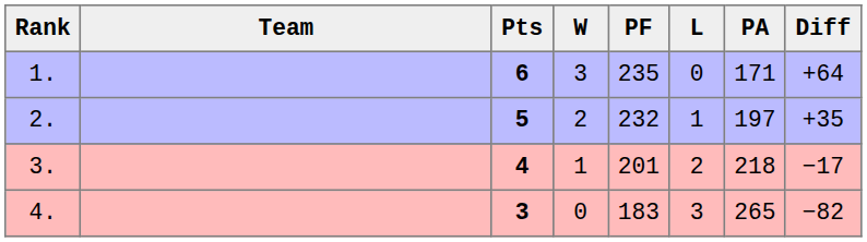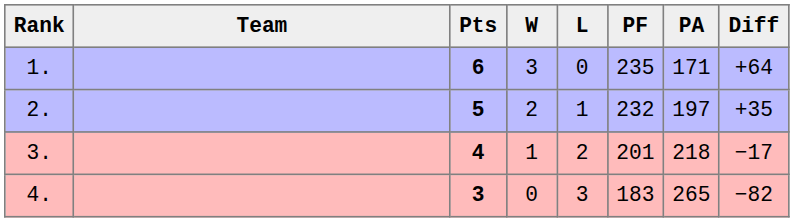 <table style=border-collapse:collapse border=1 cellspacing=0 cellpadding=5>
 <tr align=center bgcolor=#efefef>
 <th width=20>Rank</th>
 <th width=220>Team</th>
 <th width=20>Pts</th>
 <th width=20>W</th>
+<th width=20>L</th>
 <th width=20>PF</th>
-<th width=20>L</th>
 <th width=20>PA</th>
 <th width=20>Diff</th>
 </tr>
 <tr align=center bgcolor="#BBBBFF">
 <td>1.</td>
 <td align=left></td>
 <td><strong>6</strong></td>
 <td>3</td>
+<td>0</td>
 <td>235</td>
-<td>0</td>
 <td>171</td>
 <td>+64</td>
 </tr>
 <tr align=center bgcolor="#BBBBFF">
 <td>2.</td>
 <td align=left></td>
 <td><strong>5</strong></td>
 <td>2</td>
+<td>1</td>
 <td>232</td>
-<td>1</td>
 <td>197</td>
 <td>+35</td>
 </tr>
 <tr align=center bgcolor="#ffbbbb">
 <td>3.</td>
 <td align=left></td>
 <td><strong>4</strong></td>
 <td>1</td>
+<td>2</td>
 <td>201</td>
-<td>2</td>
 <td>218</td>
 <td>−17</td>
 </tr>
 <tr align=center bgcolor="#ffbbbb">
 <td>4.</td>
 <td align=left></td>
 <td><strong>3</strong></td>
 <td>0</td>
+<td>3</td>
 <td>183</td>
-<td>3</td>
 <td>265</td>
 <td>−82</td>
 </tr>
 </table>
